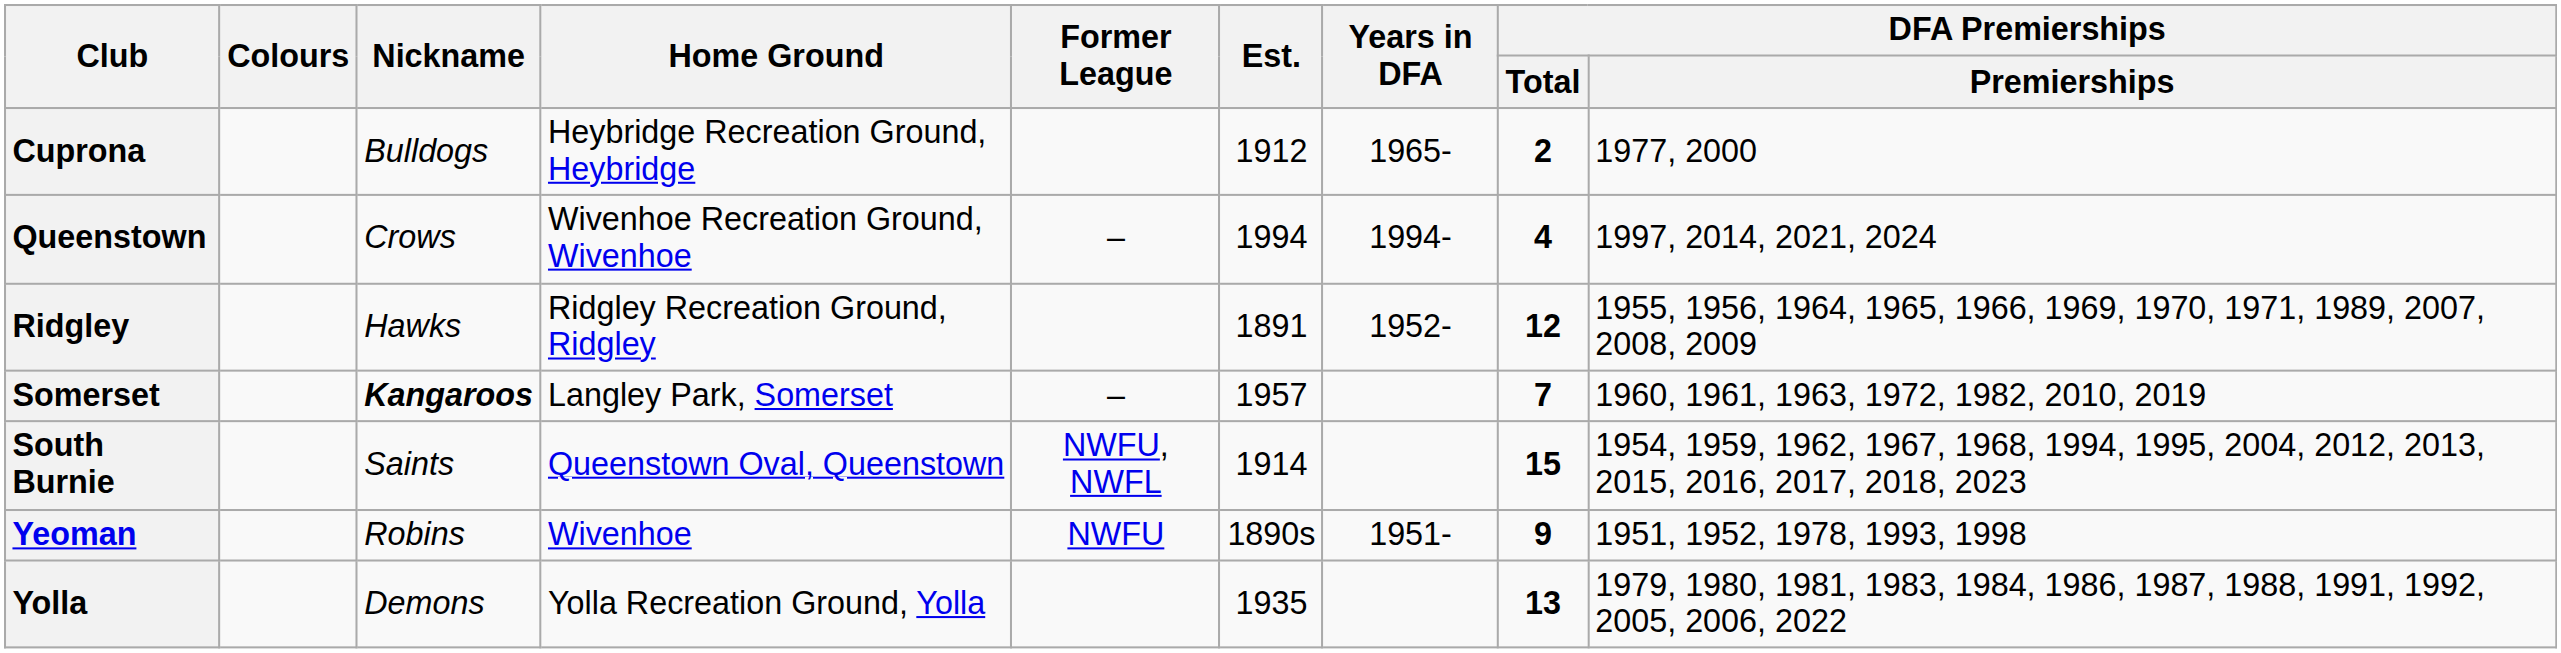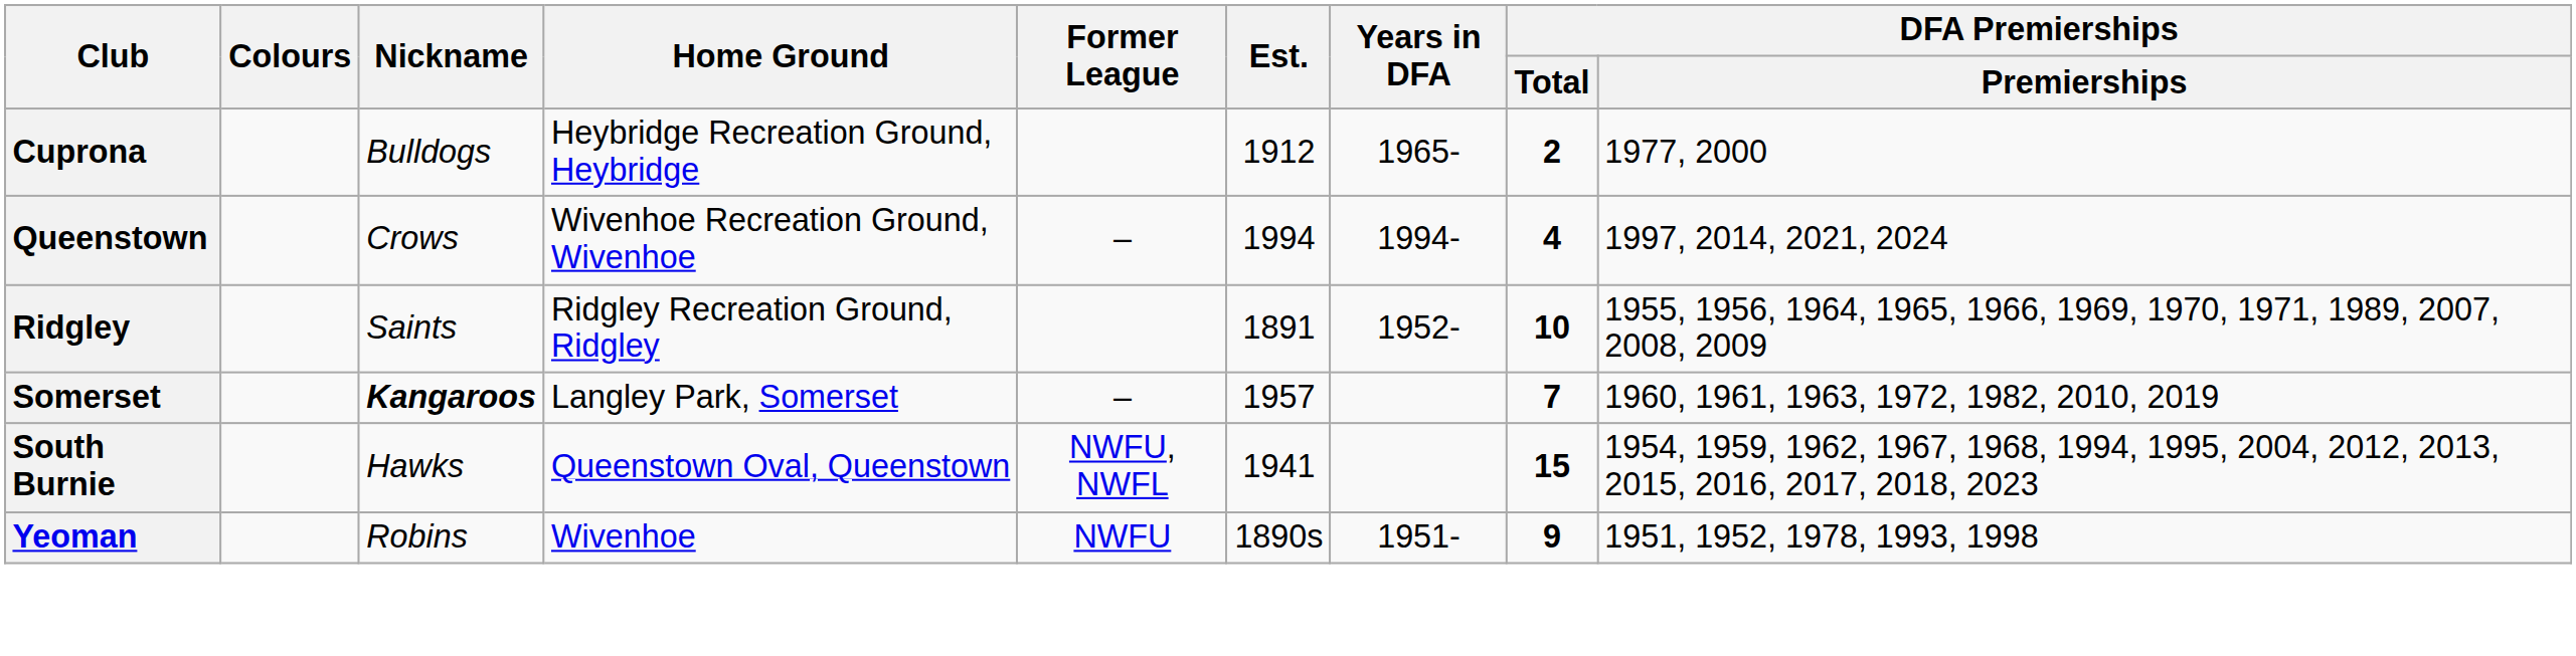 <table class="wikitable sortable" style="text-align:center; width:100%">
 <tr>
 <th rowspan="2">Club</th>
 <th rowspan="2" class=unsortable>Colours</th>
 <th rowspan="2">Nickname</th>
 <th rowspan="2">Home Ground</th>
 <th rowspan="2">Former League</th>
 <th rowspan="2">Est.</th>
 <th rowspan="2">Years in DFA</th>
 <th colspan="2">DFA Premierships</th>
 </tr>
 <tr>
 <th>Total</th>
 <th>Premierships</th>
 </tr>
 <tr>
 <th style="text-align:left">Cuprona</th>
 <td></td>
 <td align="left"><em>Bulldogs</em></td>
 <td align="left">Heybridge Recreation Ground, <a href='#'>Heybridge</a></td>
 <td></td>
 <td>1912</td>
 <td>1965-</td>
 <td><strong>2</strong></td>
 <td align="left">1977, 2000</td>
 </tr>
 <tr>
 <th style="text-align:left">Queenstown</th>
 <td></td>
 <td align="left"><em>Crows</em></td>
 <td align="left">Wivenhoe Recreation Ground, <a href='#'>Wivenhoe</a></td>
 <td>–</td>
 <td>1994</td>
 <td>1994-</td>
 <td><strong>4</strong></td>
 <td align="left">1997, 2014, 2021, 2024</td>
 </tr>
 <tr>
 <th style="text-align:left">Ridgley</th>
 <td></td>
-<td align="left"><em>Hawks</em></td>
+<td align="left"><em>Saints</em></td>
 <td align="left">Ridgley Recreation Ground, <a href='#'>Ridgley</a></td>
 <td></td>
 <td>1891</td>
 <td>1952-</td>
-<td><strong>12</strong></td>
+<td><strong>10</strong></td>
 <td align="left">1955, 1956, 1964, 1965, 1966, 1969, 1970, 1971, 1989, 2007, 2008, 2009</td>
 </tr>
 <tr>
 <th style="text-align:left">Somerset</th>
 <td></td>
 <td align="left"><strong><em>Kangaroos</em></strong></td>
 <td align="left">Langley Park, <a href='#'>Somerset</a></td>
 <td>–</td>
 <td>1957</td>
 <td></td>
 <td><strong>7</strong></td>
 <td align="left">1960, 1961, 1963, 1972, 1982, 2010, 2019</td>
 </tr>
 <tr>
 <th style="text-align:left">South Burnie</th>
 <td></td>
-<td align="left"><em>Saints</em></td>
+<td align="left"><em>Hawks</em></td>
 <td align="left"><a href='#'>Queenstown Oval, Queenstown</a></td>
 <td><a href='#'>NWFU</a>, <a href='#'>NWFL</a></td>
-<td>1914</td>
+<td>1941</td>
 <td></td>
 <td><strong>15</strong></td>
 <td align="left">1954, 1959, 1962, 1967, 1968, 1994, 1995, 2004, 2012, 2013, 2015, 2016, 2017, 2018, 2023</td>
 </tr>
 <tr>
 <th style="text-align:left"><a href='#'>Yeoman</a></th>
 <td></td>
 <td align="left"><em>Robins</em></td>
 <td align="left"> <a href='#'>Wivenhoe</a></td>
 <td><a href='#'>NWFU</a></td>
 <td>1890s</td>
 <td>1951-</td>
 <td><strong>9</strong></td>
 <td align="left">1951, 1952, 1978, 1993, 1998</td>
 </tr>
-<tr>
-<th style="text-align:left">Yolla</th>
-<td></td>
-<td align="left"><em>Demons</em></td>
-<td align="left">Yolla Recreation Ground, <a href='#'>Yolla</a></td>
-<td></td>
-<td>1935</td>
-<td></td>
-<td><strong>13</strong></td>
-<td align="left">1979, 1980, 1981, 1983, 1984, 1986, 1987, 1988, 1991, 1992, 2005, 2006, 2022</td>
-</tr>
 </table>
